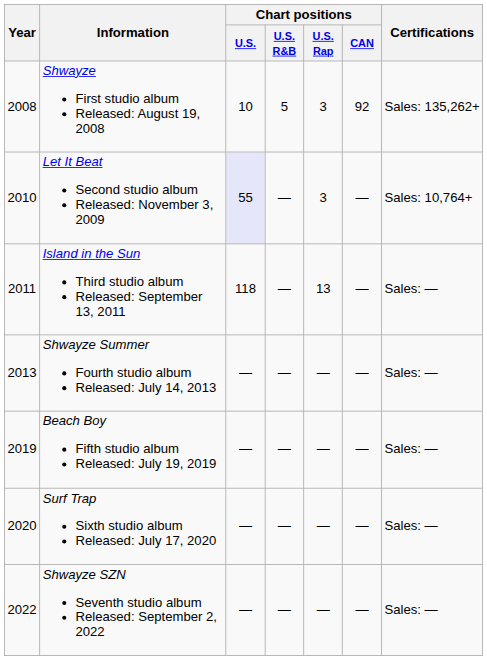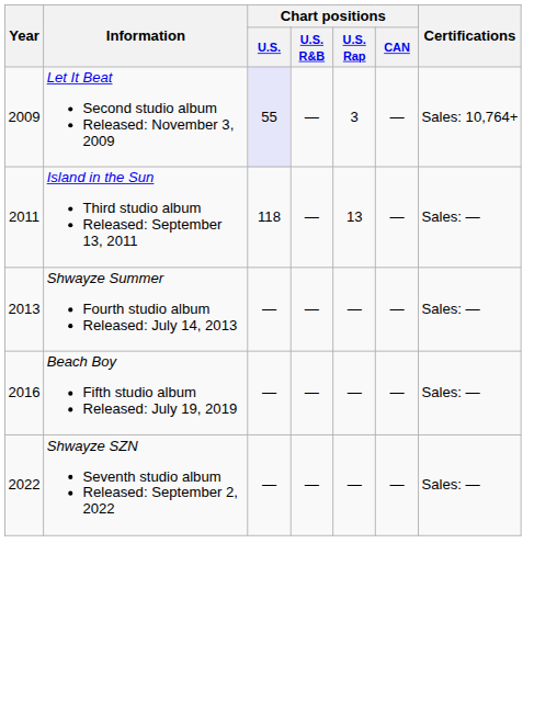 <table class="wikitable">
 <tr>
 <th align="center" rowspan="2">Year</th>
 <th width="220" align="center" rowspan="2">Information</th>
 <th align="center" colspan="4">Chart positions</th>
 <th align="center" rowspan="2">Certifications</th>
 </tr>
 <tr>
 <th width="40"><small><a href='#'>U.S.</a></small></th>
 <th width="40"><small><a href='#'>U.S. R&B</a></small></th>
 <th width="40"><small><a href='#'>U.S. Rap</a></small></th>
 <th width="40"><small><a href='#'>CAN</a></small></th>
 </tr>
 <tr>
-<td align="center">2008</td>
-<td align="left"><em><a href='#'>Shwayze</a></em><br><ul><li>First studio album</li><li>Released: August 19, 2008</li></ul></td>
-<td style="text-align:center;">10</td>
-<td style="text-align:center;">5</td>
-<td style="text-align:center;">3</td>
-<td style="text-align:center;">92</td>
-<td>Sales: 135,262+</td>
-</tr>
-<tr>
-<td align="center">2010</td>
+<td align="center">2009</td>
 <td align="left"><em><a href='#'>Let It Beat</a></em><br><ul><li>Second studio album</li><li>Released: November 3, 2009</li></ul></td>
 <td style="background: lavender; text-align:center;">55</td>
 <td style="text-align:center;">—</td>
 <td style="text-align:center;">3</td>
 <td style="text-align:center;">—</td>
 <td>Sales: 10,764+</td>
 </tr>
 <tr>
 <td align="center">2011</td>
 <td align="left"><em><a href='#'>Island in the Sun</a></em><br><ul><li>Third studio album</li><li>Released: September 13, 2011</li></ul></td>
 <td style="text-align:center;">118</td>
 <td style="text-align:center;">—</td>
 <td style="text-align:center;">13</td>
 <td style="text-align:center;">—</td>
 <td>Sales: —</td>
 </tr>
 <tr>
 <td align="center">2013</td>
 <td align="left"><em>Shwayze Summer</em><br><ul><li>Fourth studio album</li><li>Released: July 14, 2013</li></ul></td>
 <td style="text-align:center;">—</td>
 <td style="text-align:center;">—</td>
 <td style="text-align:center;">—</td>
 <td style="text-align:center;">—</td>
 <td>Sales: —</td>
 </tr>
 <tr>
-<td>2019</td>
+<td>2016</td>
 <td><em>Beach Boy</em><br><ul><li>Fifth studio album</li><li>Released: July 19, 2019</li></ul></td>
-<td style="text-align:center;">—</td>
-<td style="text-align:center;">—</td>
-<td style="text-align:center;">—</td>
-<td style="text-align:center;">—</td>
-<td>Sales: —</td>
-</tr>
-<tr>
-<td>2020</td>
-<td><em>Surf Trap</em><br><ul><li>Sixth studio album</li><li>Released: July 17, 2020</li></ul></td>
 <td style="text-align:center;">—</td>
 <td style="text-align:center;">—</td>
 <td style="text-align:center;">—</td>
 <td style="text-align:center;">—</td>
 <td>Sales: —</td>
 </tr>
 <tr>
 <td>2022</td>
 <td><em>Shwayze SZN</em><br><ul><li>Seventh studio album</li><li>Released: September 2, 2022</li></ul></td>
 <td style="text-align:center;">—</td>
 <td style="text-align:center;">—</td>
 <td style="text-align:center;">—</td>
 <td style="text-align:center;">—</td>
 <td>Sales: —</td>
 </tr>
 </table>
